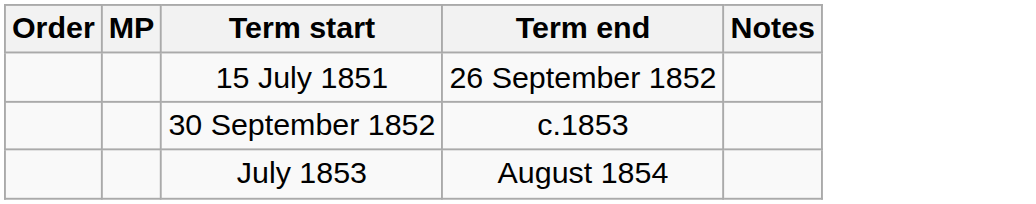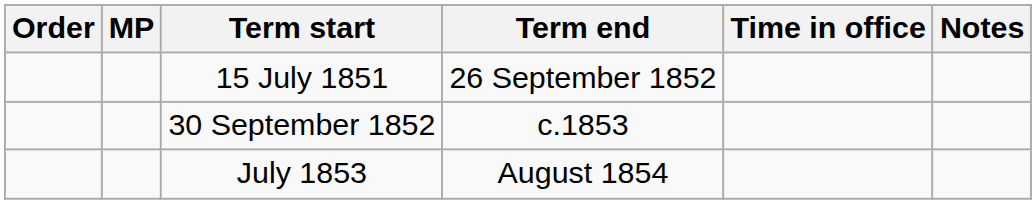 <table class="wikitable sortable" style="text-align:center">
 <tr>
 <th>Order</th>
 <th>MP</th>
 <th>Term start</th>
 <th>Term end</th>
+<th>Time in office</th>
 <th>Notes</th>
 </tr>
 <tr>
 <td></td>
 <td></td>
 <td>15 July 1851</td>
 <td>26 September 1852</td>
 <td></td>
+<td></td>
 </tr>
 <tr>
 <td></td>
 <td></td>
 <td>30 September 1852</td>
 <td>c.1853</td>
+<td></td>
 <td></td>
 </tr>
 <tr>
 <td></td>
 <td></td>
 <td>July 1853</td>
 <td>August 1854</td>
 <td></td>
+<td></td>
 </tr>
 </table>
